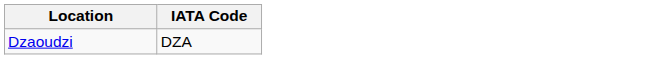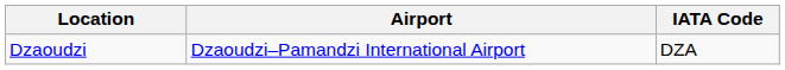 <table class="wikitable">
 <tr>
 <th scope="col" style="width:150px;"><strong>Location</strong></th>
+<th scope="col" style="width:400px;"><strong>Airport</strong></th>
 <th scope="col" style="width:100px;"><strong>IATA Code</strong></th>
 </tr>
 <tr>
 <td><a href='#'>Dzaoudzi</a></td>
+<td><a href='#'>Dzaoudzi–Pamandzi International Airport</a></td>
 <td>DZA</td>
 </tr>
 </table>
